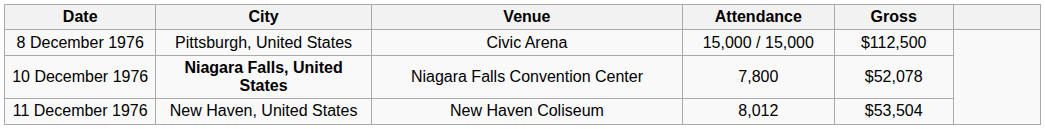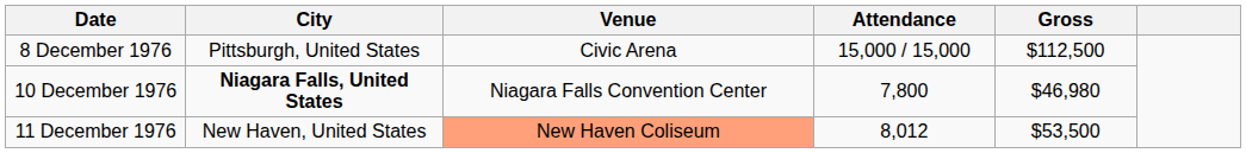 <table class="wikitable sortable plainrowheaders" style="text-align:center;">
 <tr>
 <th scope="col" style="width:9em;">Date</th>
 <th scope="col" style="width:13em;">City</th>
 <th scope="col" style="width:19em;">Venue</th>
 <th scope="col" style="width:9em;">Attendance</th>
 <th scope="col" style="width:7em;">Gross</th>
 <th scope="col" style="width:5em;" class="unsortable"></th>
 </tr>
 <tr>
 <td>8 December 1976</td>
 <td>Pittsburgh, United States</td>
 <td>Civic Arena</td>
 <td>15,000 / 15,000</td>
 <td>$112,500</td>
 <td rowspan="3"></td>
 </tr>
 <tr>
 <td>10 December 1976</td>
 <td><strong>Niagara Falls, United States</strong></td>
 <td>Niagara Falls Convention Center</td>
 <td>7,800</td>
-<td>$52,078</td>
+<td>$46,980</td>
 </tr>
 <tr>
 <td>11 December 1976</td>
 <td>New Haven, United States</td>
-<td>New Haven Coliseum</td>
+<td style="background: lightsalmon;">New Haven Coliseum</td>
 <td>8,012</td>
-<td>$53,504</td>
+<td>$53,500</td>
 </tr>
 </table>
